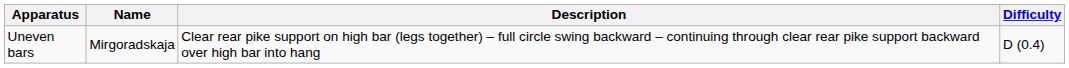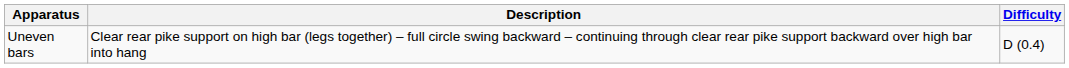 <table class="wikitable">
 <tr>
 <th>Apparatus</th>
-<th>Name</th>
 <th>Description</th>
 <th><a href='#'>Difficulty</a></th>
 </tr>
 <tr>
 <td>Uneven bars</td>
-<td>Mirgoradskaja</td>
 <td>Clear rear pike support on high bar (legs together) – full circle swing backward – continuing through clear rear pike support backward over high bar into hang</td>
 <td>D (0.4)</td>
 </tr>
 </table>
